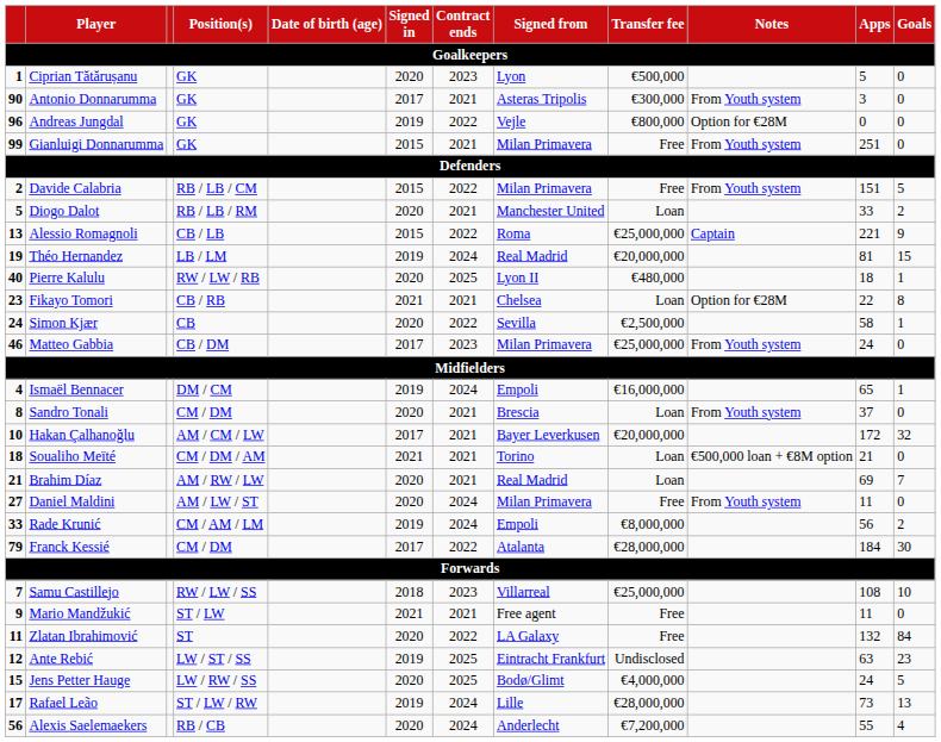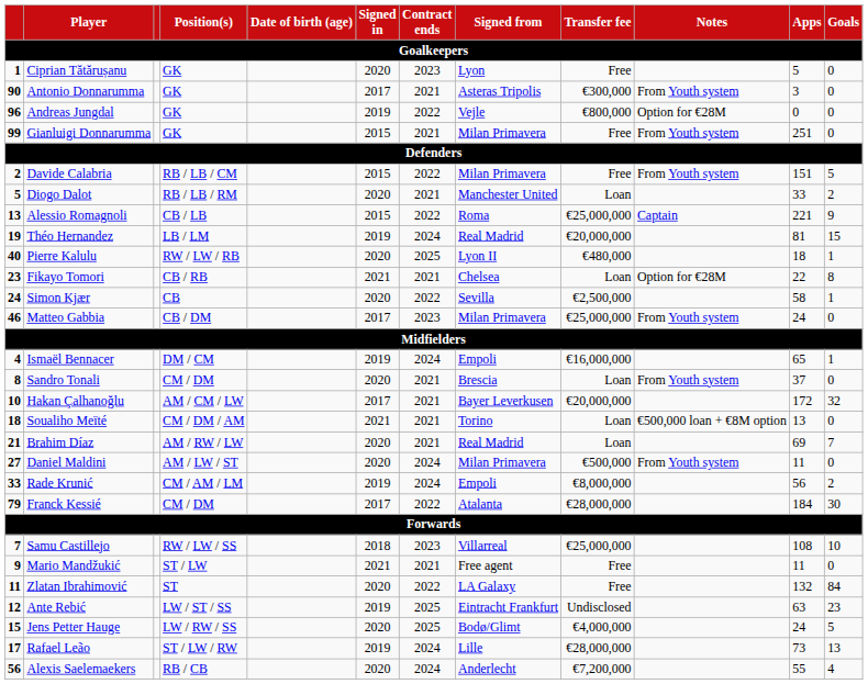 <table class="wikitable sortable">
 <tr>
 <th style="background:#c90c0f; color:white; text-align:center"></th>
 <th style="background:#c90c0f; color:white; text-align:center">Player</th>
 <th style="background:#c90c0f; color:white; text-align:center"></th>
 <th style="background:#c90c0f; color:white; text-align:center">Position(s)</th>
 <th style="background:#c90c0f; color:white; text-align:center">Date of birth (age)</th>
 <th style="background:#c90c0f; color:white; text-align:center;">Signed<br>in</th>
 <th style="background:#c90c0f; color:white; text-align:center;">Contract<br>ends</th>
 <th style="background:#c90c0f; color:white; text-align:center;">Signed from</th>
 <th style="background:#c90c0f; color:white; text-align:center;">Transfer fee</th>
 <th style="background:#c90c0f; color:white; text-align:center;">Notes</th>
 <th style="background:#c90c0f; color:white; text-align:center;">Apps</th>
 <th style="background:#c90c0f; color:white; text-align:center;">Goals</th>
 </tr>
 <tr>
 <th colspan="12" style="background:#000000; color:white; text-align:center">Goalkeepers</th>
 </tr>
 <tr>
 <td style="text-align:right"><strong>1</strong></td>
 <td><a href='#'>Ciprian Tătărușanu</a></td>
 <td style="text-align:center"></td>
 <td><a href='#'>GK</a></td>
 <td style="text-align:right"></td>
 <td style="text-align:center">2020</td>
 <td style="text-align:center">2023</td>
 <td style="text-align:left"> <a href='#'>Lyon</a></td>
-<td style="text-align:right">€500,000</td>
+<td style="text-align:right">Free</td>
 <td></td>
 <td>5</td>
 <td>0</td>
 </tr>
 <tr>
 <td style="text-align:right"><strong>90</strong></td>
 <td><a href='#'>Antonio Donnarumma</a></td>
 <td style="text-align:center"></td>
 <td><a href='#'>GK</a></td>
 <td style="text-align:right"></td>
 <td style="text-align:center">2017</td>
 <td style="text-align:center">2021</td>
 <td style="text-align:left"> <a href='#'>Asteras Tripolis</a></td>
 <td style="text-align:right">€300,000</td>
 <td>From <a href='#'>Youth system</a></td>
 <td>3</td>
 <td>0</td>
 </tr>
 <tr>
 <td style="text-align:right"><strong>96</strong></td>
 <td><a href='#'>Andreas Jungdal</a></td>
 <td style="text-align:center"></td>
 <td><a href='#'>GK</a></td>
 <td style="text-align:right"></td>
 <td style="text-align:center">2019</td>
 <td style="text-align:center">2022</td>
 <td style="text-align:left"> <a href='#'>Vejle</a></td>
 <td style="text-align:right">€800,000</td>
 <td>Option for €28M</td>
 <td>0</td>
 <td>0</td>
 </tr>
 <tr>
 <td style="text-align:right"><strong>99</strong></td>
 <td><a href='#'>Gianluigi Donnarumma</a></td>
 <td style="text-align:center"></td>
 <td><a href='#'>GK</a></td>
 <td style="text-align:right"></td>
 <td style="text-align:center">2015</td>
 <td style="text-align:center">2021</td>
 <td style="text-align:left"> <a href='#'>Milan Primavera</a></td>
 <td style="text-align:right">Free</td>
 <td>From <a href='#'>Youth system</a></td>
 <td>251</td>
 <td>0</td>
 </tr>
 <tr>
 <th colspan="12" style="background:#000000; color:white; text-align:center">Defenders</th>
 </tr>
 <tr>
 <td style="text-align:right"><strong>2</strong></td>
 <td><a href='#'>Davide Calabria</a></td>
 <td style="text-align:center"></td>
 <td><a href='#'>RB</a> / <a href='#'>LB</a> / <a href='#'>CM</a></td>
 <td style="text-align:right"></td>
 <td style="text-align:center">2015</td>
 <td style="text-align:center">2022</td>
 <td style="text-align:left"> <a href='#'>Milan Primavera</a></td>
 <td style="text-align:right">Free</td>
 <td>From <a href='#'>Youth system</a></td>
 <td>151</td>
 <td>5</td>
 </tr>
 <tr>
 <td style="text-align:right"><strong>5</strong></td>
 <td><a href='#'>Diogo Dalot</a></td>
 <td style="text-align:center"></td>
 <td><a href='#'>RB</a> / <a href='#'>LB</a> / <a href='#'>RM</a></td>
 <td style="text-align:right"></td>
 <td style="text-align:center">2020</td>
 <td style="text-align:center">2021</td>
 <td style="text-align:left"> <a href='#'>Manchester United</a></td>
 <td style="text-align:right">Loan</td>
 <td></td>
 <td>33</td>
 <td>2</td>
 </tr>
 <tr>
 <td style="text-align:right"><strong>13</strong></td>
 <td><a href='#'>Alessio Romagnoli</a></td>
 <td style="text-align:center"></td>
 <td><a href='#'>CB</a> / <a href='#'>LB</a></td>
 <td style="text-align:right"></td>
 <td style="text-align:center">2015</td>
 <td style="text-align:center">2022</td>
 <td style="text-align:left"> <a href='#'>Roma</a></td>
 <td style="text-align:right">€25,000,000</td>
 <td><a href='#'>Captain</a></td>
 <td>221</td>
 <td>9</td>
 </tr>
 <tr>
 <td style="text-align:right"><strong>19</strong></td>
 <td><a href='#'>Théo Hernandez</a></td>
 <td style="text-align:center"></td>
 <td><a href='#'>LB</a> / <a href='#'>LM</a></td>
 <td style="text-align:right"></td>
 <td style="text-align:center">2019</td>
 <td style="text-align:center">2024</td>
 <td style="text-align:left"> <a href='#'>Real Madrid</a></td>
 <td style="text-align:right">€20,000,000</td>
 <td></td>
 <td>81</td>
 <td>15</td>
 </tr>
 <tr>
 <td style="text-align:right"><strong>40</strong></td>
 <td><a href='#'>Pierre Kalulu</a></td>
 <td style="text-align:center"></td>
 <td><a href='#'>RW</a> / <a href='#'>LW</a> / <a href='#'>RB</a></td>
 <td style="text-align:right"></td>
 <td style="text-align:center">2020</td>
 <td style="text-align:center">2025</td>
 <td style="text-align:left"> <a href='#'>Lyon II</a></td>
 <td style="text-align:right">€480,000</td>
 <td></td>
 <td>18</td>
 <td>1</td>
 </tr>
 <tr>
 <td style="text-align:right"><strong>23</strong></td>
 <td><a href='#'>Fikayo Tomori</a></td>
 <td style="text-align:center"></td>
 <td><a href='#'>CB</a> / <a href='#'>RB</a></td>
 <td style="text-align:right"></td>
 <td style="text-align:center">2021</td>
 <td style="text-align:center">2021</td>
 <td style="text-align:left"> <a href='#'>Chelsea</a></td>
 <td style="text-align:right">Loan</td>
 <td>Option for €28M</td>
 <td>22</td>
 <td>8</td>
 </tr>
 <tr>
 <td style="text-align:right"><strong>24</strong></td>
 <td><a href='#'>Simon Kjær</a></td>
 <td style="text-align:center"></td>
 <td><a href='#'>CB</a></td>
 <td style="text-align:right"></td>
 <td style="text-align:center">2020</td>
 <td style="text-align:center">2022</td>
 <td style="text-align:left"> <a href='#'>Sevilla</a></td>
 <td style="text-align:right">€2,500,000</td>
 <td></td>
 <td>58</td>
 <td>1</td>
 </tr>
 <tr>
 <td style="text-align:right"><strong>46</strong></td>
 <td><a href='#'>Matteo Gabbia</a></td>
 <td style="text-align:center"></td>
 <td><a href='#'>CB</a> / <a href='#'>DM</a></td>
 <td style="text-align:right"></td>
 <td style="text-align:center">2017</td>
 <td style="text-align:center">2023</td>
 <td style="text-align:left"> <a href='#'>Milan Primavera</a></td>
 <td style="text-align:right">€25,000,000</td>
 <td>From <a href='#'>Youth system</a></td>
 <td>24</td>
 <td>0</td>
 </tr>
 <tr>
 <th colspan="12" style="background:#000000; color:white; text-align:center">Midfielders</th>
 </tr>
 <tr>
 <td style="text-align:right"><strong> 4 </strong></td>
 <td><a href='#'>Ismaël Bennacer</a></td>
 <td style="text-align:center"></td>
 <td><a href='#'>DM</a> / <a href='#'>CM</a></td>
 <td style="text-align:right"></td>
 <td style="text-align:center">2019</td>
 <td style="text-align:center">2024</td>
 <td style="text-align:left"> <a href='#'>Empoli</a></td>
 <td style="text-align:right">€16,000,000</td>
 <td></td>
 <td>65</td>
 <td>1</td>
 </tr>
 <tr>
 <td style="text-align:right"><strong>8</strong></td>
 <td><a href='#'>Sandro Tonali</a></td>
 <td style="text-align:center"></td>
 <td><a href='#'>CM</a> / <a href='#'>DM</a></td>
 <td style="text-align:right"></td>
 <td style="text-align:center">2020</td>
 <td style="text-align:center">2021</td>
 <td style="text-align:left"> <a href='#'>Brescia</a></td>
 <td style="text-align:right">Loan</td>
 <td>From <a href='#'>Youth system</a></td>
 <td>37</td>
 <td>0</td>
 </tr>
 <tr>
 <td style="text-align:right"><strong>10</strong></td>
 <td><a href='#'>Hakan Çalhanoğlu</a></td>
 <td style="text-align:center"></td>
 <td><a href='#'>AM</a> / <a href='#'>CM</a> / <a href='#'>LW</a></td>
 <td style="text-align:right"></td>
 <td style="text-align:center">2017</td>
 <td style="text-align:center">2021</td>
 <td style="text-align:left"> <a href='#'>Bayer Leverkusen</a></td>
 <td style="text-align:right">€20,000,000</td>
 <td></td>
 <td>172</td>
 <td>32</td>
 </tr>
 <tr>
 <td style="text-align:right"><strong>18</strong></td>
 <td><a href='#'>Soualiho Meïté</a></td>
 <td style="text-align:center"></td>
 <td><a href='#'>CM</a> / <a href='#'>DM</a> / <a href='#'>AM</a></td>
 <td style="text-align:right"></td>
 <td style="text-align:center">2021</td>
 <td style="text-align:center">2021</td>
 <td style="text-align:left"> <a href='#'>Torino</a></td>
 <td style="text-align:right">Loan</td>
 <td>€500,000 loan + €8M option</td>
-<td>21</td>
+<td>13</td>
 <td>0</td>
 </tr>
 <tr>
 <td style="text-align:right"><strong>21</strong></td>
 <td><a href='#'>Brahim Díaz</a></td>
 <td style="text-align:center"></td>
 <td><a href='#'>AM</a> / <a href='#'>RW</a> / <a href='#'>LW</a></td>
 <td style="text-align:right"></td>
 <td style="text-align:center">2020</td>
 <td style="text-align:center">2021</td>
 <td style="text-align:left"> <a href='#'>Real Madrid</a></td>
 <td style="text-align:right">Loan</td>
 <td></td>
 <td>69</td>
 <td>7</td>
 </tr>
 <tr>
 <td style="text-align:right"><strong>27</strong></td>
 <td><a href='#'>Daniel Maldini</a></td>
 <td style="text-align:center"></td>
 <td><a href='#'>AM</a> / <a href='#'>LW</a> / <a href='#'>ST</a></td>
 <td style="text-align:right"></td>
 <td style="text-align:center">2020</td>
 <td style="text-align:center">2024</td>
 <td style="text-align:left"> <a href='#'>Milan Primavera</a></td>
-<td style="text-align:right">Free</td>
+<td style="text-align:right">€500,000</td>
 <td>From <a href='#'>Youth system</a></td>
 <td>11</td>
 <td>0</td>
 </tr>
 <tr>
 <td style="text-align:right"><strong>33</strong></td>
 <td><a href='#'>Rade Krunić</a></td>
 <td style="text-align:center"></td>
 <td><a href='#'>CM</a> / <a href='#'>AM</a> / <a href='#'>LM</a></td>
 <td style="text-align:right"></td>
 <td style="text-align:center">2019</td>
 <td style="text-align:center">2024</td>
 <td style="text-align:left"> <a href='#'>Empoli</a></td>
 <td style="text-align:right">€8,000,000</td>
 <td></td>
 <td>56</td>
 <td>2</td>
 </tr>
 <tr>
 <td style="text-align:right"><strong>79</strong></td>
 <td><a href='#'>Franck Kessié</a></td>
 <td style="text-align:center"></td>
 <td><a href='#'>CM</a> / <a href='#'>DM</a></td>
 <td style="text-align:right"></td>
 <td style="text-align:center">2017</td>
 <td style="text-align:center">2022</td>
 <td style="text-align:left"> <a href='#'>Atalanta</a></td>
 <td style="text-align:right">€28,000,000</td>
 <td></td>
 <td>184</td>
 <td>30</td>
 </tr>
 <tr>
 <th colspan="12" style="background:#000000; color:white; text-align:center">Forwards</th>
 </tr>
 <tr>
 <td style="text-align:right"><strong>7</strong></td>
 <td><a href='#'>Samu Castillejo</a></td>
 <td style="text-align:center"></td>
 <td><a href='#'>RW</a> / <a href='#'>LW</a> / <a href='#'>SS</a></td>
 <td style="text-align:right"></td>
 <td style="text-align:center">2018</td>
 <td style="text-align:center">2023</td>
 <td style="text-align:left"> <a href='#'>Villarreal</a></td>
 <td style="text-align:right">€25,000,000</td>
 <td></td>
 <td>108</td>
 <td>10</td>
 </tr>
 <tr>
 <td style="text-align:right"><strong>9</strong></td>
 <td><a href='#'>Mario Mandžukić</a></td>
 <td style="text-align:center"></td>
 <td><a href='#'>ST</a> / <a href='#'>LW</a></td>
 <td style="text-align:right"></td>
 <td style="text-align:center">2021</td>
 <td style="text-align:center">2021</td>
 <td style="text-align:left">Free agent</td>
 <td style="text-align:right">Free</td>
 <td></td>
 <td>11</td>
 <td>0</td>
 </tr>
 <tr>
 <td style="text-align:right"><strong>11</strong></td>
 <td><a href='#'>Zlatan Ibrahimović</a></td>
 <td style="text-align:center"></td>
 <td><a href='#'>ST</a></td>
 <td style="text-align:right"></td>
 <td style="text-align:center">2020</td>
 <td style="text-align:center">2022</td>
 <td style="text-align:left"> <a href='#'>LA Galaxy</a></td>
 <td style="text-align:right">Free</td>
 <td></td>
 <td>132</td>
 <td>84</td>
 </tr>
 <tr>
 <td style="text-align:right"><strong>12</strong></td>
 <td><a href='#'>Ante Rebić</a></td>
 <td style="text-align:center"></td>
 <td><a href='#'>LW</a> / <a href='#'>ST</a> / <a href='#'>SS</a></td>
 <td style="text-align:right"></td>
 <td style="text-align:center">2019</td>
 <td style="text-align:center">2025</td>
 <td style="text-align:left"> <a href='#'>Eintracht Frankfurt</a></td>
 <td style="text-align:right">Undisclosed</td>
 <td></td>
 <td>63</td>
 <td>23</td>
 </tr>
 <tr>
 <td style="text-align:right"><strong>15</strong></td>
 <td><a href='#'>Jens Petter Hauge</a></td>
 <td style="text-align:center"></td>
 <td><a href='#'>LW</a> / <a href='#'>RW</a> / <a href='#'>SS</a></td>
 <td style="text-align:right"></td>
 <td style="text-align:center">2020</td>
 <td style="text-align:center">2025</td>
 <td style="text-align:left"> <a href='#'>Bodø/Glimt</a></td>
 <td style="text-align:right">€4,000,000</td>
 <td></td>
 <td>24</td>
 <td>5</td>
 </tr>
 <tr>
 <td style="text-align:right"><strong>17</strong></td>
 <td><a href='#'>Rafael Leão</a></td>
 <td style="text-align:center"></td>
 <td><a href='#'>ST</a> / <a href='#'>LW</a> / <a href='#'>RW</a></td>
 <td style="text-align:right"></td>
 <td style="text-align:center">2019</td>
 <td style="text-align:center">2024</td>
 <td style="text-align:left"> <a href='#'>Lille</a></td>
 <td style="text-align:right">€28,000,000</td>
 <td></td>
 <td>73</td>
 <td>13</td>
 </tr>
 <tr>
 <td style="text-align:right"><strong>56</strong></td>
 <td><a href='#'>Alexis Saelemaekers</a></td>
 <td style="text-align:center"></td>
 <td><a href='#'>RB</a> / <a href='#'>CB</a></td>
 <td style="text-align:right"></td>
 <td style="text-align:center">2020</td>
 <td style="text-align:center">2024</td>
 <td style="text-align:left"> <a href='#'>Anderlecht</a></td>
 <td style="text-align:right">€7,200,000</td>
 <td></td>
 <td>55</td>
 <td>4</td>
 </tr>
 </table>
